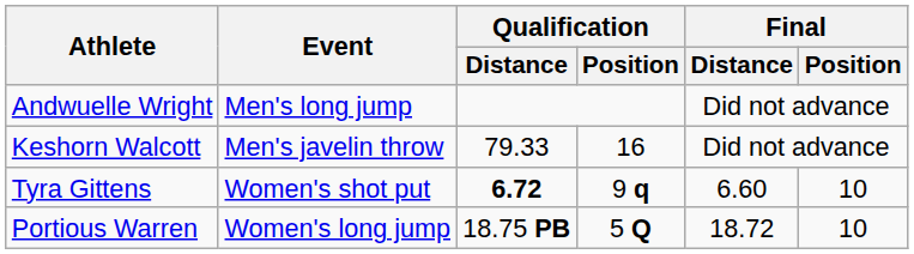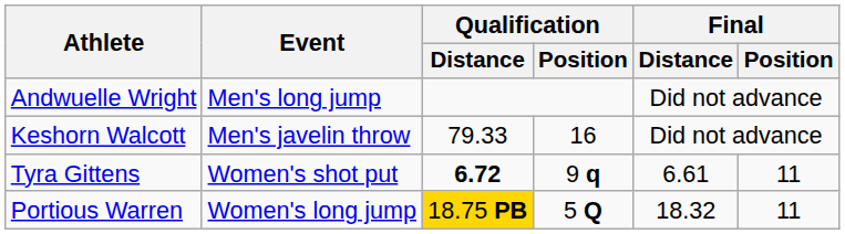 <table class=wikitable style="font-size:90%">
 <tr>
 <th rowspan="2">Athlete</th>
 <th rowspan="2">Event</th>
 <th colspan="2">Qualification</th>
 <th colspan="2">Final</th>
 </tr>
 <tr style="font-size:95%">
 <th>Distance</th>
 <th>Position</th>
 <th>Distance</th>
 <th>Position</th>
 </tr>
 <tr align=center>
 <td align=left><a href='#'>Andwuelle Wright</a></td>
 <td align=left><a href='#'>Men's long jump</a></td>
 <td colspan="2"></td>
 <td colspan="2">Did not advance</td>
 </tr>
 <tr align=center>
 <td align=left><a href='#'>Keshorn Walcott</a></td>
 <td align=left><a href='#'>Men's javelin throw</a></td>
 <td>79.33</td>
 <td>16</td>
 <td colspan=2>Did not advance</td>
 </tr>
 <tr align=center>
 <td align=left><a href='#'>Tyra Gittens</a></td>
 <td align=left><a href='#'>Women's shot put</a></td>
 <td><strong>6.72</strong></td>
 <td>9 <strong>q</strong></td>
-<td>6.60</td>
-<td>10</td>
+<td>6.61</td>
+<td>11</td>
 </tr>
 <tr align=center>
 <td align=left><a href='#'>Portious Warren</a></td>
 <td align=left><a href='#'>Women's long jump</a></td>
-<td>18.75 <strong>PB</strong></td>
+<td style="background: gold;">18.75 <strong>PB</strong></td>
 <td>5 <strong>Q</strong></td>
-<td>18.72</td>
-<td>10</td>
+<td>18.32</td>
+<td>11</td>
 </tr>
 </table>
